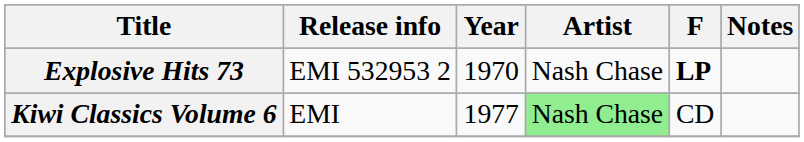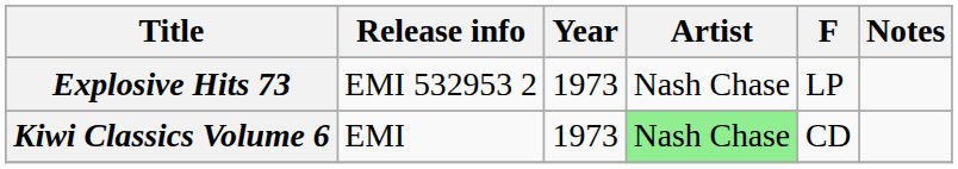 <table class="wikitable plainrowheaders sortable">
 <tr>
 <th scope="col">Title</th>
 <th scope="col">Release info</th>
 <th scope="col">Year</th>
 <th scope="col">Artist</th>
 <th scope="col">F</th>
 <th scope="col" class="unsortable">Notes</th>
 </tr>
 <tr>
 <th scope="row"><em>Explosive Hits 73</em></th>
 <td>EMI 532953 2</td>
-<td>1970</td>
+<td>1973</td>
 <td>Nash Chase</td>
-<td><strong>LP</strong></td>
+<td>LP</td>
 <td></td>
 </tr>
 <tr>
 <th scope="row"><em>Kiwi Classics Volume 6</em></th>
 <td>EMI</td>
-<td>1977</td>
+<td>1973</td>
 <td style="background: lightgreen;">Nash Chase</td>
 <td>CD</td>
 <td></td>
 </tr>
 <tr>
 </tr>
 </table>
